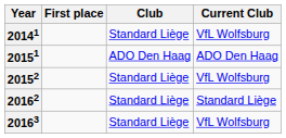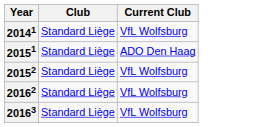 <table class="wikitable plainrowheaders sortable">
 <tr>
 <th scope=col>Year</th>
-<th scope=col>First place</th>
 <th scope=col>Club</th>
 <th scope=col>Current Club</th>
 </tr>
 <tr>
 <th scope=row style=text-align:center>2014<sup>1</sup></th>
-<td></td>
 <td> <a href='#'>Standard Liège</a></td>
 <td> <a href='#'>VfL Wolfsburg</a></td>
 </tr>
 <tr>
 <th scope=row style=text-align:center>2015<sup>1</sup></th>
-<td></td>
-<td> <a href='#'>ADO Den Haag</a></td>
+<td> <a href='#'>Standard Liège</a></td>
 <td> <a href='#'>ADO Den Haag</a></td>
 </tr>
 <tr>
 <th scope=row style=text-align:center>2015<sup>2</sup></th>
-<td></td>
 <td> <a href='#'>Standard Liège</a></td>
 <td> <a href='#'>VfL Wolfsburg</a></td>
 </tr>
 <tr>
 <th scope=row style=text-align:center>2016<sup>2</sup></th>
-<td></td>
 <td> <a href='#'>Standard Liège</a></td>
-<td> <a href='#'>Standard Liège</a></td>
+<td> <a href='#'>VfL Wolfsburg</a></td>
 </tr>
 <tr>
 <th scope=row style=text-align:center>2016<sup>3</sup></th>
-<td></td>
 <td> <a href='#'>Standard Liège</a></td>
 <td> <a href='#'>VfL Wolfsburg</a></td>
 </tr>
 </table>
